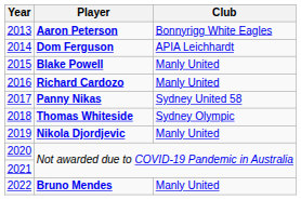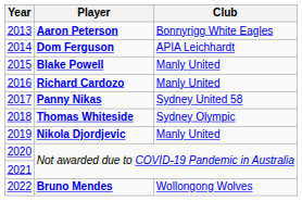 <table class="wikitable">
 <tr>
 <th>Year</th>
 <th>Player</th>
 <th>Club</th>
 </tr>
 <tr>
 <td><a href='#'>2013</a></td>
 <td><strong><a href='#'>Aaron Peterson</a></strong></td>
 <td><a href='#'>Bonnyrigg White Eagles</a></td>
 </tr>
 <tr>
 <td><a href='#'>2014</a></td>
 <td><strong><a href='#'>Dom Ferguson</a></strong></td>
 <td><a href='#'>APIA Leichhardt</a></td>
 </tr>
 <tr>
 <td><a href='#'>2015</a></td>
 <td><strong><a href='#'>Blake Powell</a></strong></td>
 <td><a href='#'>Manly United</a></td>
 </tr>
 <tr>
 <td><a href='#'>2016</a></td>
 <td><strong><a href='#'>Richard Cardozo</a></strong></td>
 <td><a href='#'>Manly United</a></td>
 </tr>
 <tr>
 <td><a href='#'>2017</a></td>
 <td><strong><a href='#'>Panny Nikas</a></strong></td>
 <td><a href='#'>Sydney United 58</a></td>
 </tr>
 <tr>
 <td><a href='#'>2018</a></td>
 <td><strong><a href='#'>Thomas Whiteside</a></strong></td>
 <td><a href='#'>Sydney Olympic</a></td>
 </tr>
 <tr>
 <td><a href='#'>2019</a></td>
 <td><strong><a href='#'>Nikola Djordjevic</a></strong></td>
 <td><a href='#'>Manly United</a></td>
 </tr>
 <tr>
 <td><a href='#'>2020</a></td>
 <td rowspan=2 colspan=2><em>Not awarded due to <a href='#'>COVID-19 Pandemic in Australia</a></em></td>
 </tr>
 <tr>
 <td><a href='#'>2021</a></td>
 </tr>
 <tr>
 <td><a href='#'>2022</a></td>
 <td><strong><a href='#'>Bruno Mendes</a></strong></td>
-<td><a href='#'>Manly United</a></td>
+<td><a href='#'>Wollongong Wolves</a></td>
 </tr>
 </table>
